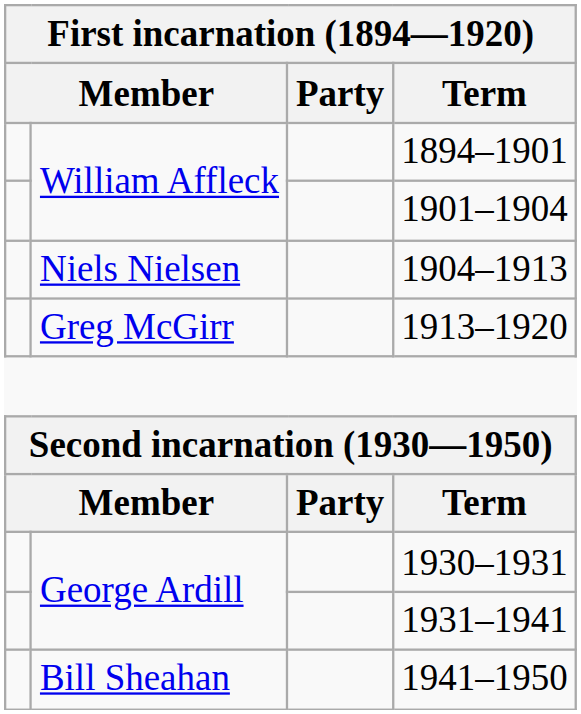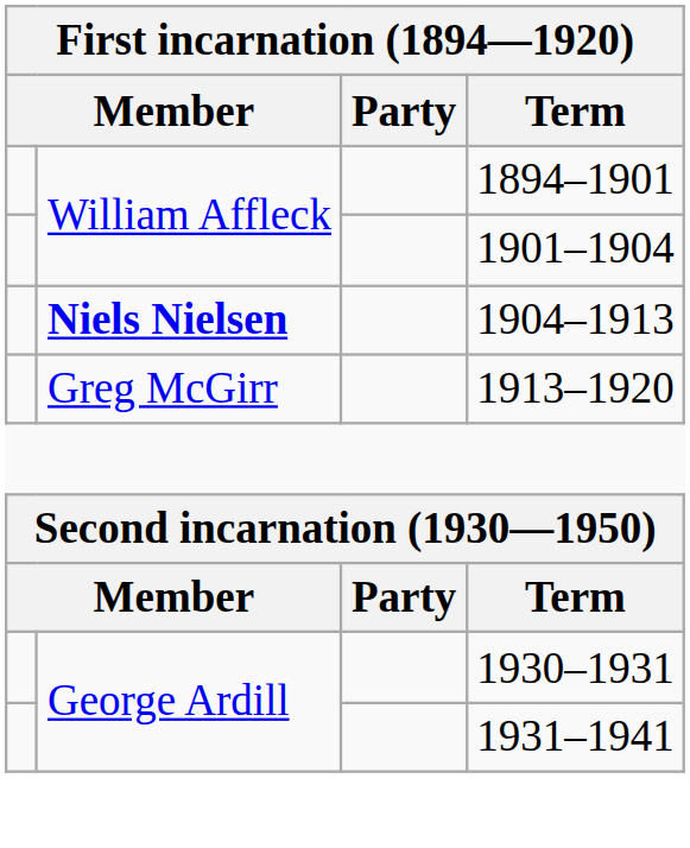 <table class="wikitable" style='border-style: none none none none;'>
 <tr>
 <th colspan="4">First incarnation (1894—1920)</th>
 </tr>
 <tr>
 <th colspan="2">Member</th>
 <th>Party</th>
 <th>Term</th>
 </tr>
 <tr style="background: #f9f9f9">
 <td> </td>
 <td rowspan="2"><a href='#'>William Affleck</a></td>
 <td></td>
 <td>1894–1901</td>
 </tr>
 <tr style="background: #f9f9f9">
 <td> </td>
 <td></td>
 <td>1901–1904</td>
 </tr>
 <tr style="background: #f9f9f9">
 <td> </td>
-<td><a href='#'>Niels Nielsen</a></td>
+<td><strong><a href='#'>Niels Nielsen</a></strong></td>
 <td></td>
 <td>1904–1913</td>
 </tr>
 <tr style="background: #f9f9f9">
 <td> </td>
 <td><a href='#'>Greg McGirr</a></td>
 <td></td>
 <td>1913–1920</td>
 </tr>
 <tr>
 <td colspan="4" style='border-style: none none none none;'> </td>
 </tr>
 <tr>
 <th colspan="4">Second incarnation (1930—1950)</th>
 </tr>
 <tr>
 <th colspan="2">Member</th>
 <th>Party</th>
 <th>Term</th>
 </tr>
 <tr style="background: #f9f9f9">
 <td> </td>
 <td rowspan="2"><a href='#'>George Ardill</a></td>
 <td></td>
 <td>1930–1931</td>
 </tr>
 <tr style="background: #f9f9f9">
 <td> </td>
 <td></td>
 <td>1931–1941</td>
 </tr>
-<tr style="background: #f9f9f9">
-<td> </td>
-<td><a href='#'>Bill Sheahan</a></td>
-<td></td>
-<td>1941–1950</td>
-</tr>
 </table>
